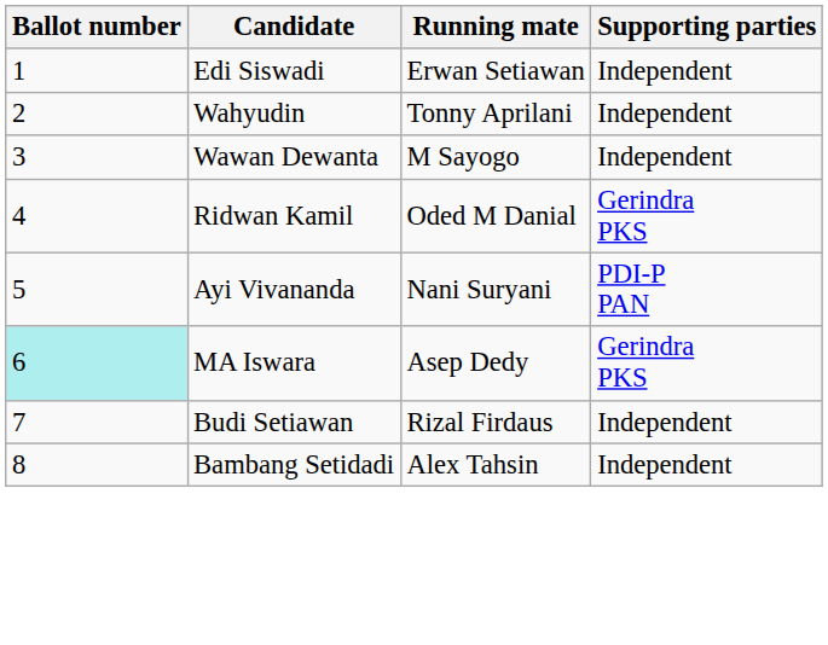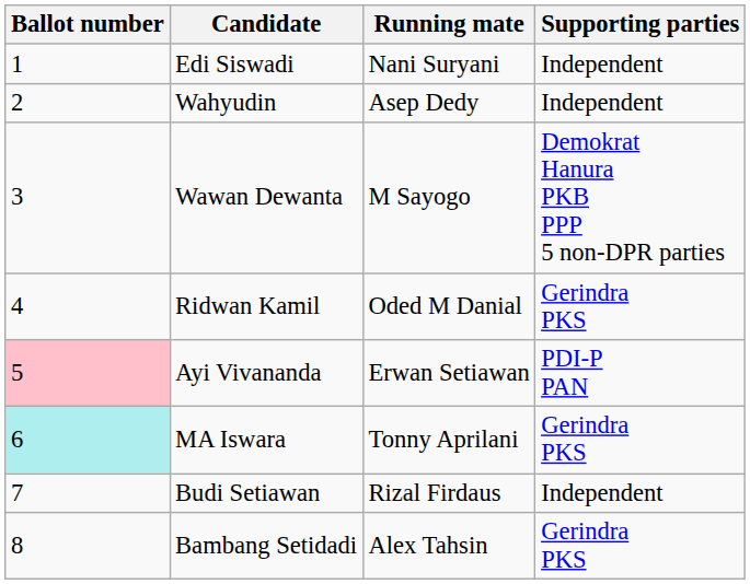 <table class="wikitable">
 <tr>
 <th>Ballot number</th>
 <th>Candidate</th>
 <th>Running mate</th>
 <th>Supporting parties</th>
 </tr>
 <tr>
 <td>1</td>
 <td>Edi Siswadi</td>
-<td>Erwan Setiawan</td>
+<td>Nani Suryani</td>
 <td>Independent</td>
 </tr>
 <tr>
 <td>2</td>
 <td>Wahyudin</td>
-<td>Tonny Aprilani</td>
+<td>Asep Dedy</td>
 <td>Independent</td>
 </tr>
 <tr>
 <td>3</td>
 <td>Wawan Dewanta</td>
 <td>M Sayogo</td>
-<td>Independent</td>
+<td><a href='#'>Demokrat</a><br><a href='#'>Hanura</a><br><a href='#'>PKB</a><br><a href='#'>PPP</a><br>5 non-DPR parties</td>
 </tr>
 <tr>
 <td>4</td>
 <td>Ridwan Kamil</td>
 <td>Oded M Danial</td>
 <td><a href='#'>Gerindra</a><br><a href='#'>PKS</a></td>
 </tr>
 <tr>
-<td>5</td>
+<td style="background: pink;">5</td>
 <td>Ayi Vivananda</td>
-<td>Nani Suryani</td>
+<td>Erwan Setiawan</td>
 <td><a href='#'>PDI-P</a><br><a href='#'>PAN</a></td>
 </tr>
 <tr>
 <td style="background: paleturquoise;">6</td>
 <td>MA Iswara</td>
-<td>Asep Dedy</td>
+<td>Tonny Aprilani</td>
 <td><a href='#'>Gerindra</a><br><a href='#'>PKS</a></td>
 </tr>
 <tr>
 <td>7</td>
 <td>Budi Setiawan</td>
 <td>Rizal Firdaus</td>
 <td>Independent</td>
 </tr>
 <tr>
 <td>8</td>
 <td>Bambang Setidadi</td>
 <td>Alex Tahsin</td>
-<td>Independent</td>
+<td><a href='#'>Gerindra</a><br><a href='#'>PKS</a></td>
 </tr>
 </table>
